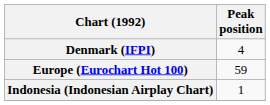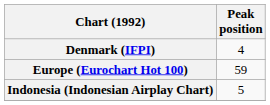 <table class="wikitable sortable plainrowheaders" style="text-align:center">
 <tr>
 <th>Chart (1992)</th>
 <th>Peak<br>position</th>
 </tr>
 <tr>
 <th scope="row">Denmark (<a href='#'>IFPI</a>)</th>
 <td>4</td>
 </tr>
 <tr>
 <th scope="row">Europe (<a href='#'>Eurochart Hot 100</a>)</th>
 <td>59</td>
 </tr>
 <tr>
 <th scope="row">Indonesia (Indonesian Airplay Chart)</th>
-<td>1</td>
+<td>5</td>
 </tr>
 <tr>
 </tr>
 <tr>
 </tr>
 <tr>
 </tr>
 </table>
